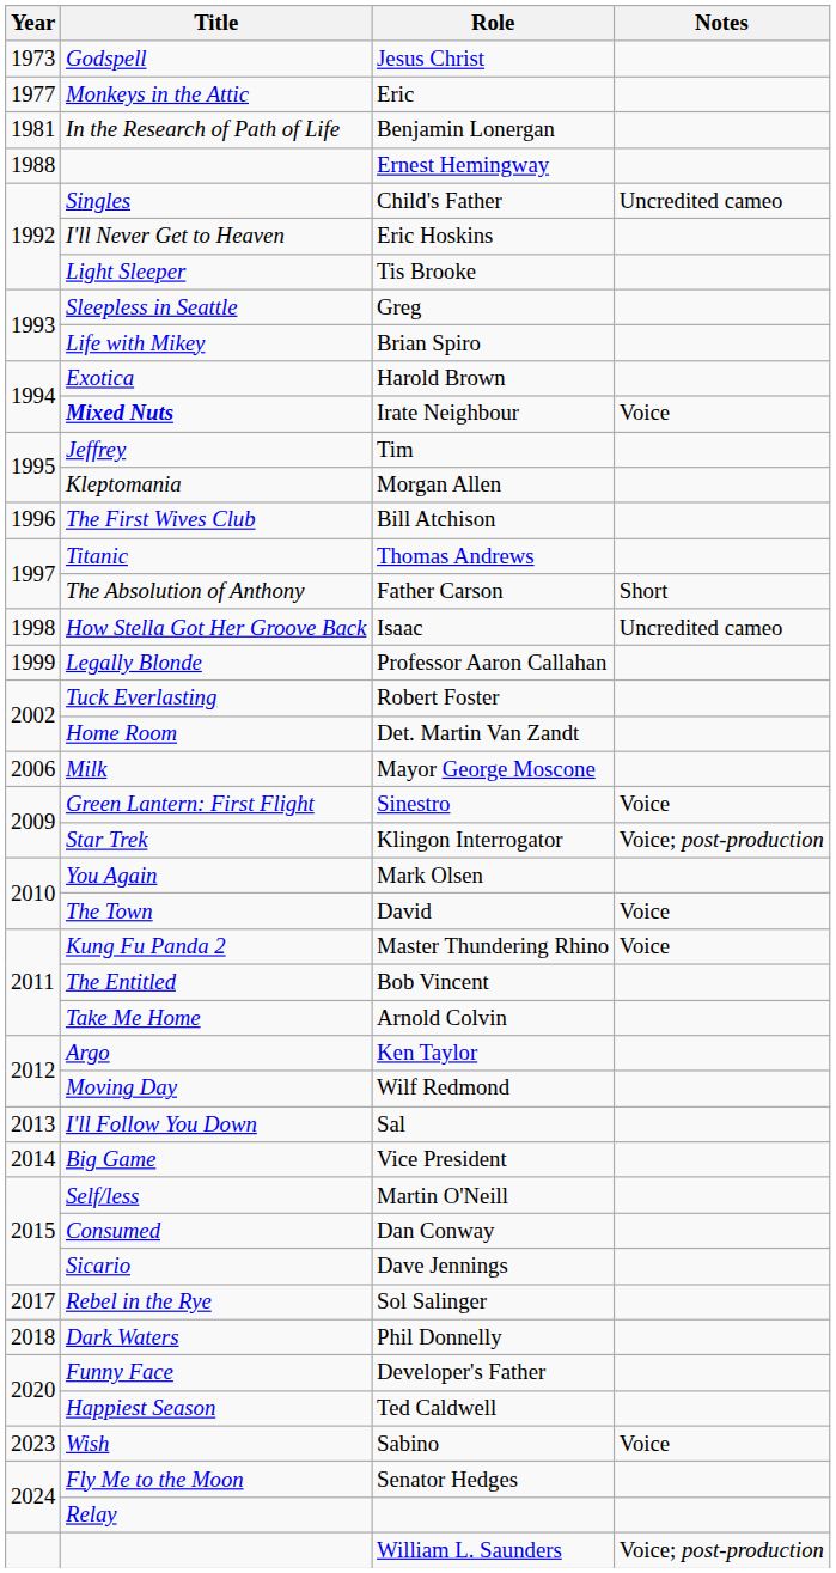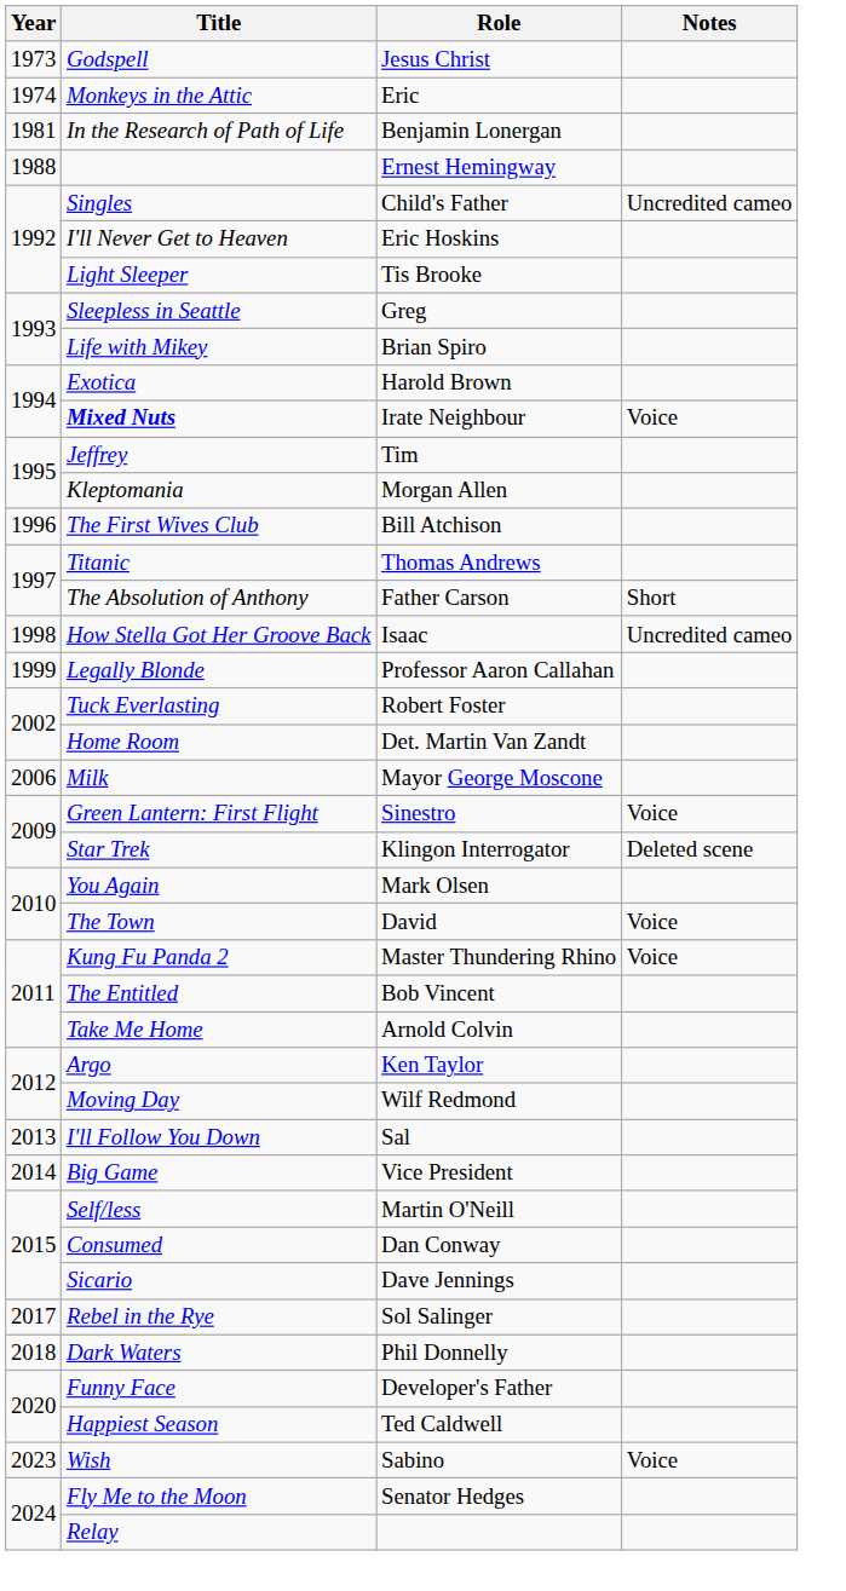 <table class="wikitable sortable">
 <tr>
 <th>Year</th>
 <th>Title</th>
 <th>Role</th>
 <th class="unsortable">Notes</th>
 </tr>
 <tr>
 <td>1973</td>
 <td><em><a href='#'>Godspell</a></em></td>
 <td><a href='#'>Jesus Christ</a></td>
 <td></td>
 </tr>
 <tr>
-<td>1977</td>
+<td>1974</td>
 <td><em><a href='#'>Monkeys in the Attic</a></em></td>
 <td>Eric</td>
 <td></td>
 </tr>
 <tr>
 <td>1981</td>
 <td><em>In the Research of Path of Life</em></td>
 <td>Benjamin Lonergan</td>
 <td></td>
 </tr>
 <tr>
 <td>1988</td>
 <td><em></em></td>
 <td><a href='#'>Ernest Hemingway</a></td>
 <td></td>
 </tr>
 <tr>
 <td rowspan=3>1992</td>
 <td><em><a href='#'>Singles</a></em></td>
 <td>Child's Father</td>
 <td>Uncredited cameo</td>
 </tr>
 <tr>
 <td><em>I'll Never Get to Heaven</em></td>
 <td>Eric Hoskins</td>
 <td></td>
 </tr>
 <tr>
 <td><em><a href='#'>Light Sleeper</a></em></td>
 <td>Tis Brooke</td>
 <td></td>
 </tr>
 <tr>
 <td rowspan=2>1993</td>
 <td><em><a href='#'>Sleepless in Seattle</a></em></td>
 <td>Greg</td>
 <td></td>
 </tr>
 <tr>
 <td><em><a href='#'>Life with Mikey</a></em></td>
 <td>Brian Spiro</td>
 <td></td>
 </tr>
 <tr>
 <td rowspan=2>1994</td>
 <td><em><a href='#'>Exotica</a></em></td>
 <td>Harold Brown</td>
 <td></td>
 </tr>
 <tr>
 <td><strong><em><a href='#'>Mixed Nuts</a></em></strong></td>
 <td>Irate Neighbour</td>
 <td>Voice</td>
 </tr>
 <tr>
 <td rowspan=2>1995</td>
 <td><em><a href='#'>Jeffrey</a></em></td>
 <td>Tim</td>
 <td></td>
 </tr>
 <tr>
 <td><em>Kleptomania</em></td>
 <td>Morgan Allen</td>
 <td></td>
 </tr>
 <tr>
 <td>1996</td>
 <td data-sort-value="First Wives Club, The"><em><a href='#'>The First Wives Club</a></em></td>
 <td>Bill Atchison</td>
 <td></td>
 </tr>
 <tr>
 <td rowspan=2>1997</td>
 <td><em><a href='#'>Titanic</a></em></td>
 <td><a href='#'>Thomas Andrews</a></td>
 <td></td>
 </tr>
 <tr>
 <td data-sort-value="Absolution of Anthony, The"><em>The Absolution of Anthony</em></td>
 <td>Father Carson</td>
 <td>Short</td>
 </tr>
 <tr>
 <td>1998</td>
 <td><em><a href='#'>How Stella Got Her Groove Back</a></em></td>
 <td>Isaac</td>
 <td>Uncredited cameo</td>
 </tr>
 <tr>
 <td>1999</td>
 <td><em><a href='#'>Legally Blonde</a></em></td>
 <td>Professor Aaron Callahan</td>
 <td></td>
 </tr>
 <tr>
 <td rowspan=2>2002</td>
 <td><em><a href='#'>Tuck Everlasting</a></em></td>
 <td>Robert Foster</td>
 <td></td>
 </tr>
 <tr>
 <td><em><a href='#'>Home Room</a></em></td>
 <td>Det. Martin Van Zandt</td>
 <td></td>
 </tr>
 <tr>
 <td>2006</td>
 <td><em><a href='#'>Milk</a></em></td>
 <td>Mayor <a href='#'>George Moscone</a></td>
 <td></td>
 </tr>
 <tr>
 <td rowspan=2>2009</td>
 <td><em><a href='#'>Green Lantern: First Flight</a></em></td>
 <td><a href='#'>Sinestro</a></td>
 <td>Voice</td>
 </tr>
 <tr>
 <td><em><a href='#'>Star Trek</a></em></td>
 <td>Klingon Interrogator</td>
-<td>Voice; <em>post-production</em></td>
+<td>Deleted scene</td>
 </tr>
 <tr>
 <td rowspan=2>2010</td>
 <td><em><a href='#'>You Again</a></em></td>
 <td>Mark Olsen</td>
 <td></td>
 </tr>
 <tr>
 <td data-sort-value="Town, The"><em><a href='#'>The Town</a></em></td>
 <td>David</td>
 <td>Voice</td>
 </tr>
 <tr>
 <td rowspan=3>2011</td>
 <td><em><a href='#'>Kung Fu Panda 2</a></em></td>
 <td>Master Thundering Rhino</td>
 <td>Voice</td>
 </tr>
 <tr>
 <td data-sort-value="Entitled, The"><em><a href='#'>The Entitled</a></em></td>
 <td>Bob Vincent</td>
 <td></td>
 </tr>
 <tr>
 <td><em><a href='#'>Take Me Home</a></em></td>
 <td>Arnold Colvin</td>
 <td></td>
 </tr>
 <tr>
 <td rowspan=2>2012</td>
 <td><em><a href='#'>Argo</a></em></td>
 <td><a href='#'>Ken Taylor</a></td>
 <td></td>
 </tr>
 <tr>
 <td><em><a href='#'>Moving Day</a></em></td>
 <td>Wilf Redmond</td>
 <td></td>
 </tr>
 <tr>
 <td>2013</td>
 <td><em><a href='#'>I'll Follow You Down</a></em></td>
 <td>Sal</td>
 <td></td>
 </tr>
 <tr>
 <td>2014</td>
 <td><em><a href='#'>Big Game</a></em></td>
 <td>Vice President</td>
 <td></td>
 </tr>
 <tr>
 <td rowspan="3">2015</td>
 <td><em><a href='#'>Self/less</a></em></td>
 <td>Martin O'Neill</td>
 <td></td>
 </tr>
 <tr>
 <td><em><a href='#'>Consumed</a></em></td>
 <td>Dan Conway</td>
 <td></td>
 </tr>
 <tr>
 <td><em><a href='#'>Sicario</a></em></td>
 <td>Dave Jennings</td>
 <td></td>
 </tr>
 <tr>
 <td>2017</td>
 <td><em><a href='#'>Rebel in the Rye</a></em></td>
 <td>Sol Salinger</td>
 <td></td>
 </tr>
 <tr>
 <td>2018</td>
 <td><em><a href='#'>Dark Waters</a></em></td>
 <td>Phil Donnelly</td>
 <td></td>
 </tr>
 <tr>
 <td rowspan=2>2020</td>
 <td><em><a href='#'>Funny Face</a></em></td>
 <td>Developer's Father</td>
 <td></td>
 </tr>
 <tr>
 <td><em><a href='#'>Happiest Season</a></em></td>
 <td>Ted Caldwell</td>
 <td></td>
 </tr>
 <tr>
 <td>2023</td>
 <td><em><a href='#'>Wish</a></em></td>
 <td>Sabino</td>
 <td>Voice</td>
 </tr>
 <tr>
 <td rowspan=2>2024</td>
 <td><em><a href='#'>Fly Me to the Moon</a></em></td>
 <td>Senator Hedges</td>
 <td></td>
 </tr>
 <tr>
 <td><em><a href='#'>Relay</a></em></td>
 <td></td>
 <td></td>
 </tr>
-<tr>
-<td></td>
-<td></td>
-<td><a href='#'>William L. Saunders</a></td>
-<td>Voice; <em>post-production</em></td>
-</tr>
 </table>
